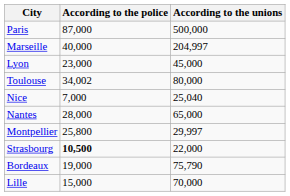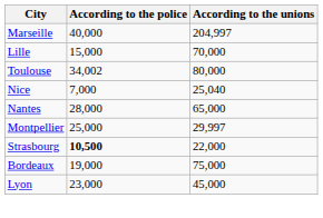 <table class="wikitable">
 <tr>
 <th>City</th>
 <th>According to the police</th>
 <th>According to the unions</th>
 </tr>
 <tr>
-<td><a href='#'>Paris</a></td>
-<td>87,000</td>
-<td>500,000</td>
-</tr>
-<tr>
 <td><a href='#'>Marseille</a></td>
 <td>40,000</td>
 <td>204,997</td>
 </tr>
 <tr>
-<td><a href='#'>Lyon</a></td>
-<td>23,000</td>
-<td>45,000</td>
+<td><a href='#'>Lille</a></td>
+<td>15,000</td>
+<td>70,000</td>
 </tr>
 <tr>
 <td><a href='#'>Toulouse</a></td>
 <td>34,002</td>
 <td>80,000</td>
 </tr>
 <tr>
 <td><a href='#'>Nice</a></td>
 <td>7,000</td>
 <td>25,040</td>
 </tr>
 <tr>
 <td><a href='#'>Nantes</a></td>
 <td>28,000</td>
 <td>65,000</td>
 </tr>
 <tr>
 <td><a href='#'>Montpellier</a></td>
-<td>25,800</td>
+<td>25,000</td>
 <td>29,997</td>
 </tr>
 <tr>
 <td><a href='#'>Strasbourg</a></td>
 <td><strong>10,500</strong></td>
 <td>22,000</td>
 </tr>
 <tr>
 <td><a href='#'>Bordeaux</a></td>
 <td>19,000</td>
-<td>75,790</td>
+<td>75,000</td>
 </tr>
 <tr>
-<td><a href='#'>Lille</a></td>
-<td>15,000</td>
-<td>70,000</td>
+<td><a href='#'>Lyon</a></td>
+<td>23,000</td>
+<td>45,000</td>
 </tr>
 </table>
